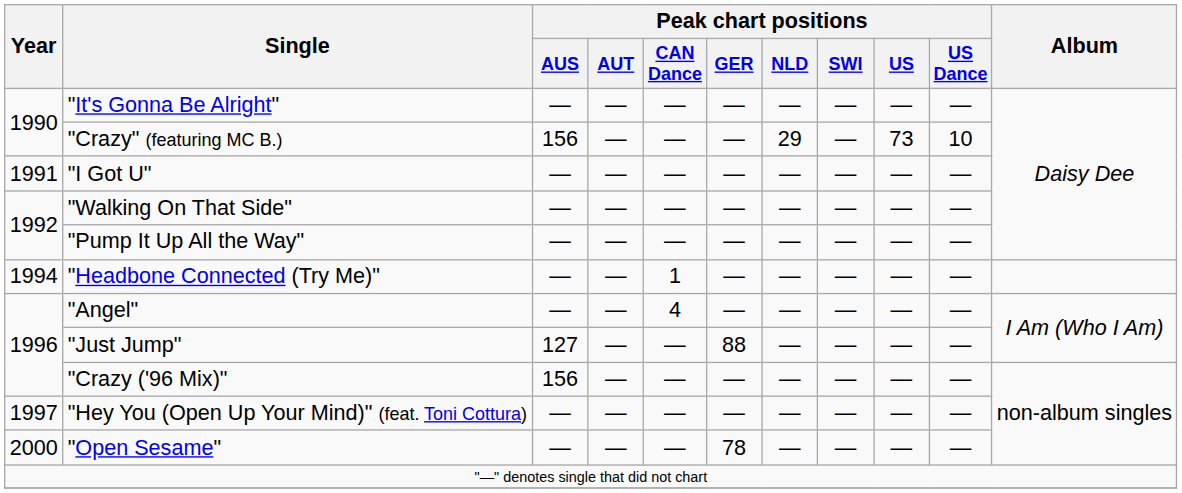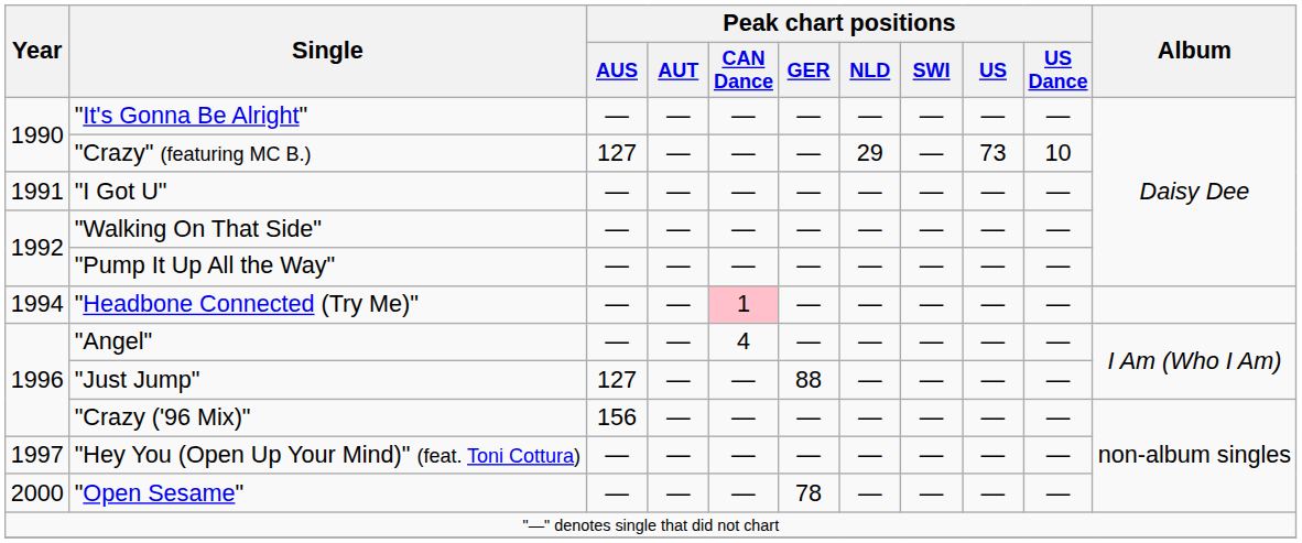 <table class="wikitable" style="text-align:center;">
 <tr>
 <th rowspan="2">Year</th>
 <th rowspan="2">Single</th>
 <th colspan="8">Peak chart positions</th>
 <th rowspan="2">Album</th>
 </tr>
 <tr style="font-size:smaller;">
 <th width="35"><a href='#'>AUS</a><br></th>
 <th width="35"><a href='#'>AUT</a><br></th>
 <th width="35"><a href='#'>CAN<br>Dance</a><br></th>
 <th width="35"><a href='#'>GER</a><br></th>
 <th width="35"><a href='#'>NLD</a><br></th>
 <th width="35"><a href='#'>SWI</a><br></th>
 <th width="35"><a href='#'>US</a><br></th>
 <th width="35"><a href='#'>US<br>Dance</a><br></th>
 </tr>
 <tr>
 <td rowspan=2>1990</td>
 <td align="left">"<a href='#'>It's Gonna Be Alright</a>"</td>
 <td>—</td>
 <td>—</td>
 <td>—</td>
 <td>—</td>
 <td>—</td>
 <td>—</td>
 <td>—</td>
 <td>—</td>
 <td rowspan="5"><em>Daisy Dee</em></td>
 </tr>
 <tr>
 <td align="left">"Crazy" <small>(featuring MC B.)</small></td>
-<td>156</td>
+<td>127</td>
 <td>—</td>
 <td>—</td>
 <td>—</td>
 <td>29</td>
 <td>—</td>
 <td>73</td>
 <td>10</td>
 </tr>
 <tr>
 <td>1991</td>
 <td align="left">"I Got U"</td>
 <td>—</td>
 <td>—</td>
 <td>—</td>
 <td>—</td>
 <td>—</td>
 <td>—</td>
 <td>—</td>
 <td>—</td>
 </tr>
 <tr>
 <td rowspan=2>1992</td>
 <td align="left">"Walking On That Side"</td>
 <td>—</td>
 <td>—</td>
 <td>—</td>
 <td>—</td>
 <td>—</td>
 <td>—</td>
 <td>—</td>
 <td>—</td>
 </tr>
 <tr>
 <td align="left">"Pump It Up All the Way"</td>
 <td>—</td>
 <td>—</td>
 <td>—</td>
 <td>—</td>
 <td>—</td>
 <td>—</td>
 <td>—</td>
 <td>—</td>
 </tr>
 <tr>
 <td>1994</td>
 <td align="left">"<a href='#'>Headbone Connected</a> (Try Me)"</td>
 <td>—</td>
 <td>—</td>
-<td>1</td>
+<td style="background: pink;">1</td>
 <td>—</td>
 <td>—</td>
 <td>—</td>
 <td>—</td>
 <td>—</td>
 <td></td>
 </tr>
 <tr>
 <td rowspan=3>1996</td>
 <td align="left">"Angel"</td>
 <td>—</td>
 <td>—</td>
 <td>4</td>
 <td>—</td>
 <td>—</td>
 <td>—</td>
 <td>—</td>
 <td>—</td>
 <td rowspan="2"><em>I Am (Who I Am)</em></td>
 </tr>
 <tr>
 <td align="left">"Just Jump"</td>
 <td>127</td>
 <td>—</td>
 <td>—</td>
 <td>88</td>
 <td>—</td>
 <td>—</td>
 <td>—</td>
 <td>—</td>
 </tr>
 <tr>
 <td align="left">"Crazy ('96 Mix)"</td>
 <td>156</td>
 <td>—</td>
 <td>—</td>
 <td>—</td>
 <td>—</td>
 <td>—</td>
 <td>—</td>
 <td>—</td>
 <td align="left" rowspan="3">non-album singles</td>
 </tr>
 <tr>
 <td>1997</td>
 <td align="left">"Hey You (Open Up Your Mind)" <small>(feat. <a href='#'>Toni Cottura</a>)</small></td>
 <td>—</td>
 <td>—</td>
 <td>—</td>
 <td>—</td>
 <td>—</td>
 <td>—</td>
 <td>—</td>
 <td>—</td>
 </tr>
 <tr>
 <td>2000</td>
 <td align="left">"<a href='#'>Open Sesame</a>"</td>
 <td>—</td>
 <td>—</td>
 <td>—</td>
 <td>78</td>
 <td>—</td>
 <td>—</td>
 <td>—</td>
 <td>—</td>
 </tr>
 <tr>
 <td colspan="15" style="font-size:8pt">"—" denotes single that did not chart</td>
 </tr>
 <tr>
 </tr>
 </table>
